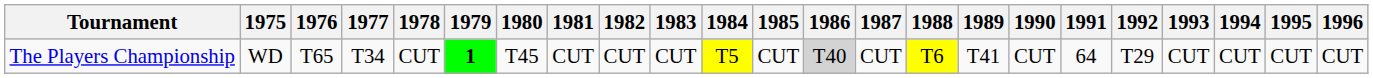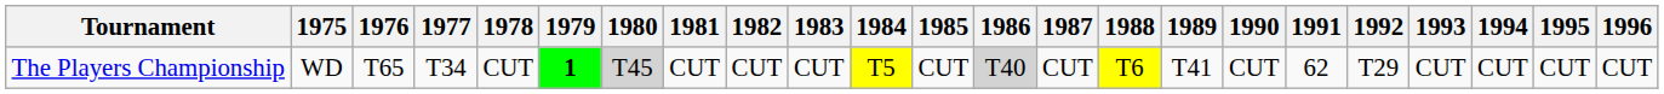 <table class="wikitable" style="font-size:95%;text-align:center;">
 <tr>
 <th>Tournament</th>
 <th>1975</th>
 <th>1976</th>
 <th>1977</th>
 <th>1978</th>
 <th>1979</th>
 <th>1980</th>
 <th>1981</th>
 <th>1982</th>
 <th>1983</th>
 <th>1984</th>
 <th>1985</th>
 <th>1986</th>
 <th>1987</th>
 <th>1988</th>
 <th>1989</th>
 <th>1990</th>
 <th>1991</th>
 <th>1992</th>
 <th>1993</th>
 <th>1994</th>
 <th>1995</th>
 <th>1996</th>
 </tr>
 <tr>
 <td align=left><a href='#'>The Players Championship</a></td>
 <td>WD</td>
 <td>T65</td>
 <td>T34</td>
 <td>CUT</td>
 <td style="background:lime;"><strong>1</strong></td>
-<td>T45</td>
+<td style="background: lightgrey;">T45</td>
 <td>CUT</td>
 <td>CUT</td>
 <td>CUT</td>
 <td style="background:yellow;">T5</td>
 <td>CUT</td>
 <td style="background: lightgrey;">T40</td>
 <td>CUT</td>
 <td style="background:yellow;">T6</td>
 <td>T41</td>
 <td>CUT</td>
-<td>64</td>
+<td>62</td>
 <td>T29</td>
 <td>CUT</td>
 <td>CUT</td>
 <td>CUT</td>
 <td>CUT</td>
 </tr>
 </table>
